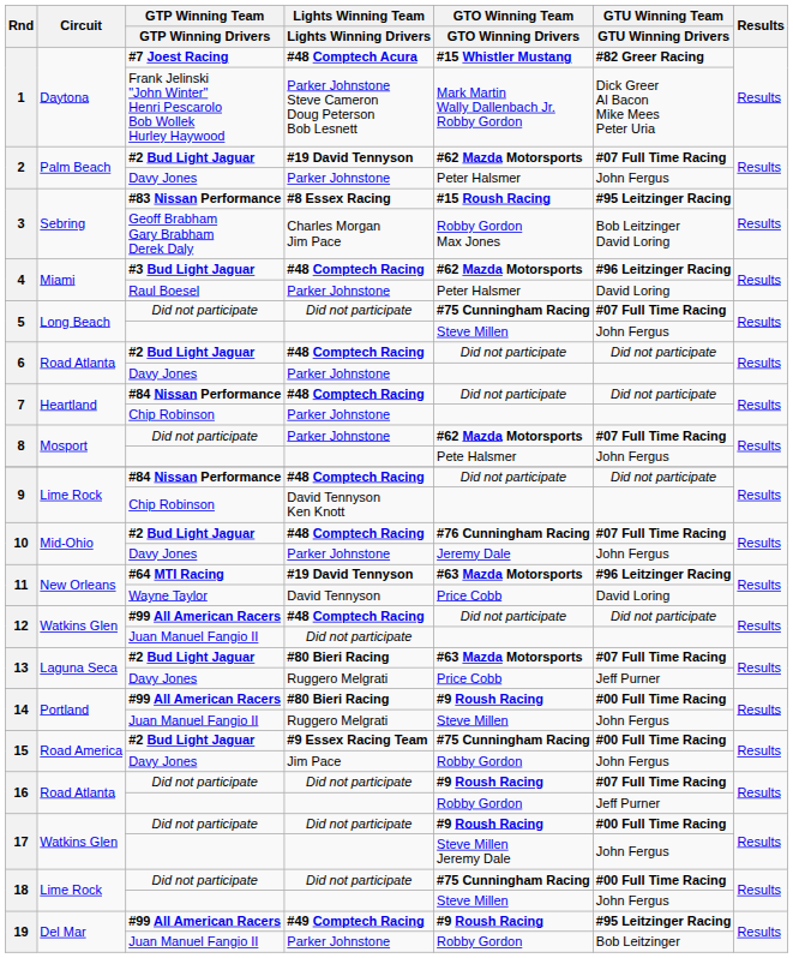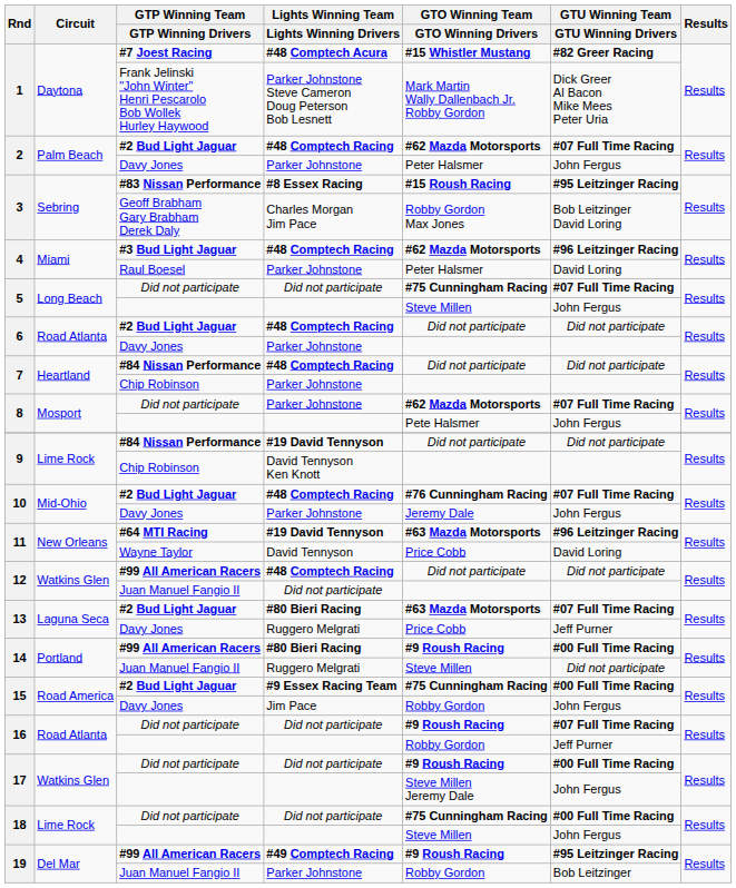 <table class="wikitable" style="font-size: 90%;">
 <tr>
 <th rowspan=2>Rnd</th>
 <th rowspan=2>Circuit</th>
 <th>GTP Winning Team</th>
 <th>Lights Winning Team</th>
 <th>GTO Winning Team</th>
 <th>GTU Winning Team</th>
 <th rowspan=2>Results</th>
 </tr>
 <tr>
 <th>GTP Winning Drivers</th>
 <th>Lights Winning Drivers</th>
 <th>GTO Winning Drivers</th>
 <th>GTU Winning Drivers</th>
 </tr>
 <tr>
 <th rowspan=2>1</th>
 <td rowspan=2><a href='#'>Daytona</a></td>
 <td><strong> #7 <a href='#'>Joest Racing</a></strong></td>
 <td><strong> #48 <a href='#'>Comptech Acura</a></strong></td>
 <td><strong> #15 <a href='#'>Whistler Mustang</a></strong></td>
 <td><strong> #82 Greer Racing</strong></td>
 <td rowspan=2><a href='#'>Results</a></td>
 </tr>
 <tr>
 <td> Frank Jelinski<br> <a href='#'>"John Winter"</a><br> <a href='#'>Henri Pescarolo</a><br> <a href='#'>Bob Wollek</a><br> <a href='#'>Hurley Haywood</a></td>
 <td> <a href='#'>Parker Johnstone</a><br> Steve Cameron<br> Doug Peterson<br> Bob Lesnett</td>
 <td> <a href='#'>Mark Martin</a><br> <a href='#'>Wally Dallenbach Jr.</a><br> <a href='#'>Robby Gordon</a></td>
 <td> Dick Greer<br> Al Bacon<br> Mike Mees<br> Peter Uria</td>
 </tr>
 <tr>
 <th rowspan=2>2</th>
 <td rowspan=2><a href='#'>Palm Beach</a></td>
 <td><strong> #2 <a href='#'>Bud Light Jaguar</a></strong></td>
-<td><strong> #19 David Tennyson</strong></td>
+<td><strong> #48 <a href='#'>Comptech Racing</a></strong></td>
 <td><strong> #62 <a href='#'>Mazda</a> Motorsports</strong></td>
 <td><strong> #07 Full Time Racing</strong></td>
 <td rowspan=2><a href='#'>Results</a></td>
 </tr>
 <tr>
 <td> <a href='#'>Davy Jones</a></td>
 <td> <a href='#'>Parker Johnstone</a></td>
 <td> Peter Halsmer</td>
 <td> John Fergus</td>
 </tr>
 <tr>
 <th rowspan=2>3</th>
 <td rowspan=2><a href='#'>Sebring</a></td>
 <td><strong> #83 <a href='#'>Nissan</a> Performance</strong></td>
 <td><strong> #8 Essex Racing</strong></td>
 <td><strong> #15 <a href='#'>Roush Racing</a></strong></td>
 <td><strong> #95 Leitzinger Racing</strong></td>
 <td rowspan=2><a href='#'>Results</a></td>
 </tr>
 <tr>
 <td> <a href='#'>Geoff Brabham</a><br> <a href='#'>Gary Brabham</a><br> <a href='#'>Derek Daly</a></td>
 <td> Charles Morgan<br> Jim Pace</td>
 <td> <a href='#'>Robby Gordon</a><br> Max Jones</td>
 <td> Bob Leitzinger<br> David Loring</td>
 </tr>
 <tr>
 <th rowspan=2>4</th>
 <td rowspan=2><a href='#'>Miami</a></td>
 <td><strong> #3 <a href='#'>Bud Light Jaguar</a></strong></td>
 <td><strong> #48 <a href='#'>Comptech Racing</a></strong></td>
 <td><strong> #62 <a href='#'>Mazda</a> Motorsports</strong></td>
 <td><strong> #96 Leitzinger Racing</strong></td>
 <td rowspan=2><a href='#'>Results</a></td>
 </tr>
 <tr>
 <td> <a href='#'>Raul Boesel</a></td>
 <td> <a href='#'>Parker Johnstone</a></td>
 <td> Peter Halsmer</td>
 <td> David Loring</td>
 </tr>
 <tr>
 <th rowspan=2>5</th>
 <td rowspan=2><a href='#'>Long Beach</a></td>
 <td align="center"><em>Did not participate</em></td>
 <td align="center"><em>Did not participate</em></td>
 <td><strong> #75 Cunningham Racing</strong></td>
 <td><strong> #07 Full Time Racing</strong></td>
 <td rowspan=2><a href='#'>Results</a></td>
 </tr>
 <tr>
 <td></td>
 <td></td>
 <td> <a href='#'>Steve Millen</a></td>
 <td> John Fergus</td>
 </tr>
 <tr>
 <th rowspan=2>6</th>
 <td rowspan=2><a href='#'>Road Atlanta</a></td>
 <td><strong> #2 <a href='#'>Bud Light Jaguar</a></strong></td>
 <td><strong> #48 <a href='#'>Comptech Racing</a></strong></td>
 <td align="center"><em>Did not participate</em></td>
 <td align="center"><em>Did not participate</em></td>
 <td rowspan=2><a href='#'>Results</a></td>
 </tr>
 <tr>
 <td> <a href='#'>Davy Jones</a></td>
 <td> <a href='#'>Parker Johnstone</a></td>
 <td></td>
 <td></td>
 </tr>
 <tr>
 <th rowspan=2>7</th>
 <td rowspan=2><a href='#'>Heartland</a></td>
 <td><strong> #84 <a href='#'>Nissan</a> Performance</strong></td>
 <td><strong> #48 <a href='#'>Comptech Racing</a></strong></td>
 <td align="center"><em>Did not participate</em></td>
 <td align="center"><em>Did not participate</em></td>
 <td rowspan=2><a href='#'>Results</a></td>
 </tr>
 <tr>
 <td> <a href='#'>Chip Robinson</a></td>
 <td> <a href='#'>Parker Johnstone</a></td>
 <td></td>
 <td></td>
 </tr>
 <tr>
 <th rowspan=2>8</th>
 <td rowspan=2><a href='#'>Mosport</a></td>
 <td align="center"><em>Did not participate</em></td>
 <td> <a href='#'>Parker Johnstone</a></td>
 <td><strong> #62 <a href='#'>Mazda</a> Motorsports</strong></td>
 <td><strong> #07 Full Time Racing</strong></td>
 <td rowspan=2><a href='#'>Results</a></td>
 </tr>
 <tr>
 <td></td>
 <td></td>
 <td> Pete Halsmer</td>
 <td> John Fergus</td>
 </tr>
 <tr>
 </tr>
 <tr>
 <th rowspan=2>9</th>
 <td rowspan=2><a href='#'>Lime Rock</a></td>
 <td><strong> #84 <a href='#'>Nissan</a> Performance</strong></td>
-<td><strong> #48 <a href='#'>Comptech Racing</a></strong></td>
+<td><strong> #19 David Tennyson</strong></td>
 <td align="center"><em>Did not participate</em></td>
 <td align="center"><em>Did not participate</em></td>
 <td rowspan=2><a href='#'>Results</a></td>
 </tr>
 <tr>
 <td> <a href='#'>Chip Robinson</a></td>
 <td> David Tennyson<br> Ken Knott</td>
 <td></td>
 <td></td>
 </tr>
 <tr>
 <th rowspan=2>10</th>
 <td rowspan=2><a href='#'>Mid-Ohio</a></td>
 <td><strong> #2 <a href='#'>Bud Light Jaguar</a></strong></td>
 <td><strong> #48 <a href='#'>Comptech Racing</a></strong></td>
 <td><strong> #76 Cunningham Racing</strong></td>
 <td><strong> #07 Full Time Racing</strong></td>
 <td rowspan=2><a href='#'>Results</a></td>
 </tr>
 <tr>
 <td> <a href='#'>Davy Jones</a></td>
 <td> <a href='#'>Parker Johnstone</a></td>
 <td> <a href='#'>Jeremy Dale</a></td>
 <td> John Fergus</td>
 </tr>
 <tr>
 <th rowspan=2>11</th>
 <td rowspan=2><a href='#'>New Orleans</a></td>
 <td><strong> #64 <a href='#'>MTI Racing</a></strong></td>
 <td><strong> #19 David Tennyson</strong></td>
 <td><strong> #63 <a href='#'>Mazda</a> Motorsports</strong></td>
 <td><strong> #96 Leitzinger Racing</strong></td>
 <td rowspan=2><a href='#'>Results</a></td>
 </tr>
 <tr>
 <td> <a href='#'>Wayne Taylor</a></td>
 <td> David Tennyson</td>
 <td> <a href='#'>Price Cobb</a></td>
 <td> David Loring</td>
 </tr>
 <tr>
 <th rowspan=2>12</th>
 <td rowspan=2><a href='#'>Watkins Glen</a></td>
 <td><strong> #99 <a href='#'>All American Racers</a></strong></td>
 <td><strong> #48 <a href='#'>Comptech Racing</a></strong></td>
 <td align="center"><em>Did not participate</em></td>
 <td align="center"><em>Did not participate</em></td>
 <td rowspan=2><a href='#'>Results</a></td>
 </tr>
 <tr>
 <td> <a href='#'>Juan Manuel Fangio II</a></td>
 <td align="center"><em>Did not participate</em></td>
 <td></td>
 <td></td>
 </tr>
 <tr>
 <th rowspan=2>13</th>
 <td rowspan=2><a href='#'>Laguna Seca</a></td>
 <td><strong> #2 <a href='#'>Bud Light Jaguar</a></strong></td>
 <td><strong> #80 Bieri Racing</strong></td>
 <td><strong> #63 <a href='#'>Mazda</a> Motorsports</strong></td>
 <td><strong> #07 Full Time Racing</strong></td>
 <td rowspan=2><a href='#'>Results</a></td>
 </tr>
 <tr>
 <td> <a href='#'>Davy Jones</a></td>
 <td> Ruggero Melgrati</td>
 <td> <a href='#'>Price Cobb</a></td>
 <td> Jeff Purner</td>
 </tr>
 <tr>
 <th rowspan=2>14</th>
 <td rowspan=2><a href='#'>Portland</a></td>
 <td><strong> #99 <a href='#'>All American Racers</a></strong></td>
 <td><strong> #80 Bieri Racing</strong></td>
 <td><strong> #9 <a href='#'>Roush Racing</a></strong></td>
 <td><strong> #00 Full Time Racing</strong></td>
 <td rowspan=2><a href='#'>Results</a></td>
 </tr>
 <tr>
 <td> <a href='#'>Juan Manuel Fangio II</a></td>
 <td> Ruggero Melgrati</td>
 <td> <a href='#'>Steve Millen</a></td>
-<td> John Fergus</td>
+<td align="center"><em>Did not participate</em></td>
 </tr>
 <tr>
 <th rowspan=2>15</th>
 <td rowspan=2><a href='#'>Road America</a></td>
 <td><strong> #2 <a href='#'>Bud Light Jaguar</a></strong></td>
 <td><strong> #9 Essex Racing Team</strong></td>
 <td><strong> #75 Cunningham Racing</strong></td>
 <td><strong> #00 Full Time Racing</strong></td>
 <td rowspan=2><a href='#'>Results</a></td>
 </tr>
 <tr>
 <td> <a href='#'>Davy Jones</a></td>
 <td> Jim Pace</td>
 <td> <a href='#'>Robby Gordon</a></td>
 <td> John Fergus</td>
 </tr>
 <tr>
 <th rowspan=2>16</th>
 <td rowspan=2><a href='#'>Road Atlanta</a></td>
 <td align="center"><em>Did not participate</em></td>
 <td align="center"><em>Did not participate</em></td>
 <td><strong> #9 <a href='#'>Roush Racing</a></strong></td>
 <td><strong> #07 Full Time Racing</strong></td>
 <td rowspan=2><a href='#'>Results</a></td>
 </tr>
 <tr>
 <td></td>
 <td></td>
 <td> <a href='#'>Robby Gordon</a></td>
 <td> Jeff Purner</td>
 </tr>
 <tr>
 <th rowspan=2>17</th>
 <td rowspan=2><a href='#'>Watkins Glen</a></td>
 <td align="center"><em>Did not participate</em></td>
 <td align="center"><em>Did not participate</em></td>
 <td><strong> #9 <a href='#'>Roush Racing</a></strong></td>
 <td><strong> #00 Full Time Racing</strong></td>
 <td rowspan=2><a href='#'>Results</a></td>
 </tr>
 <tr>
 <td></td>
 <td></td>
 <td> <a href='#'>Steve Millen</a><br> Jeremy Dale</td>
 <td> John Fergus</td>
 </tr>
 <tr>
 <th rowspan=2>18</th>
 <td rowspan=2><a href='#'>Lime Rock</a></td>
 <td align="center"><em>Did not participate</em></td>
 <td align="center"><em>Did not participate</em></td>
 <td><strong> #75 Cunningham Racing</strong></td>
 <td><strong> #00 Full Time Racing</strong></td>
 <td rowspan=2><a href='#'>Results</a></td>
 </tr>
 <tr>
 <td></td>
 <td></td>
 <td> <a href='#'>Steve Millen</a></td>
 <td> John Fergus</td>
 </tr>
 <tr>
 <th rowspan=2>19</th>
 <td rowspan=2><a href='#'>Del Mar</a></td>
 <td><strong> #99 <a href='#'>All American Racers</a></strong></td>
 <td><strong> #49 <a href='#'>Comptech Racing</a></strong></td>
 <td><strong> #9 <a href='#'>Roush Racing</a></strong></td>
 <td><strong> #95 Leitzinger Racing</strong></td>
 <td rowspan=2><a href='#'>Results</a></td>
 </tr>
 <tr>
 <td> <a href='#'>Juan Manuel Fangio II</a></td>
 <td> <a href='#'>Parker Johnstone</a></td>
 <td> <a href='#'>Robby Gordon</a></td>
 <td> Bob Leitzinger</td>
 </tr>
 </table>
